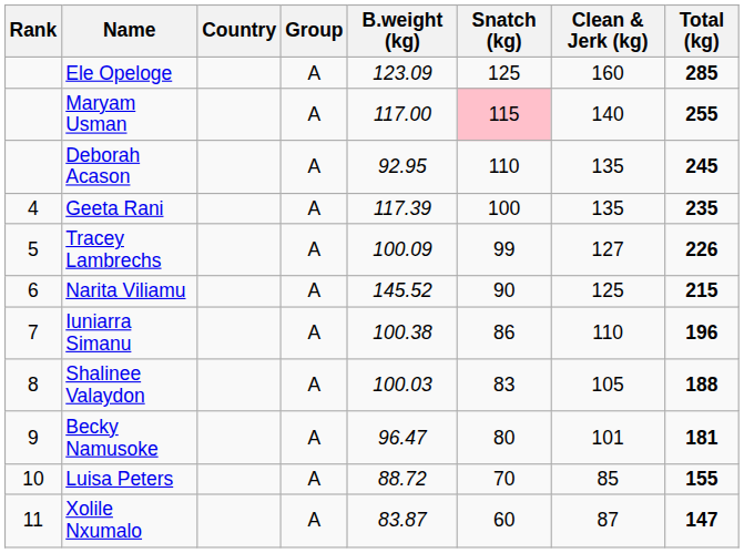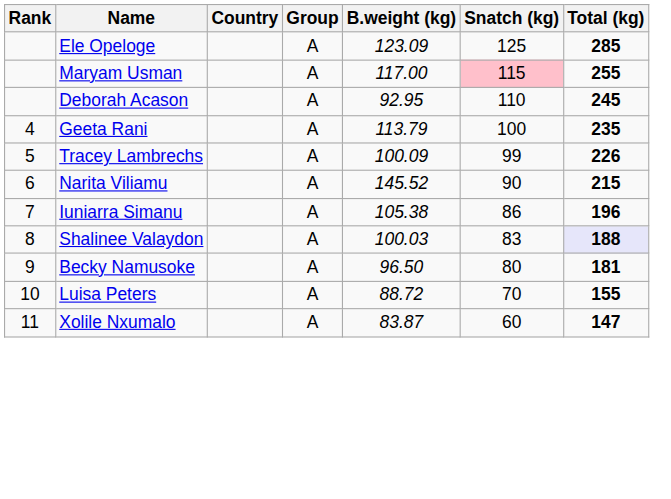 <table class="wikitable sortable" style="text-align:center;">
 <tr>
 <th>Rank</th>
 <th>Name</th>
 <th>Country</th>
 <th>Group</th>
 <th>B.weight (kg)</th>
 <th>Snatch (kg)</th>
-<th>Clean & Jerk (kg)</th>
 <th>Total (kg)</th>
 </tr>
 <tr>
 <td></td>
 <td align=left><a href='#'>Ele Opeloge</a></td>
 <td align=left></td>
 <td>A</td>
 <td><em>123.09</em></td>
 <td>125</td>
-<td>160</td>
 <td><strong>285</strong></td>
 </tr>
 <tr>
 <td></td>
 <td align=left><a href='#'>Maryam Usman</a></td>
 <td align=left></td>
 <td>A</td>
 <td><em>117.00</em></td>
 <td style="background: pink;">115</td>
-<td>140</td>
 <td><strong>255</strong></td>
 </tr>
 <tr>
 <td></td>
 <td align=left><a href='#'>Deborah Acason</a></td>
 <td align=left></td>
 <td>A</td>
 <td><em>92.95</em></td>
 <td>110</td>
-<td>135</td>
 <td><strong>245</strong></td>
 </tr>
 <tr>
 <td>4</td>
 <td align=left><a href='#'>Geeta Rani</a></td>
 <td align=left></td>
 <td>A</td>
-<td><em>117.39</em></td>
+<td><em>113.79</em></td>
 <td>100</td>
-<td>135</td>
 <td><strong>235</strong></td>
 </tr>
 <tr>
 <td>5</td>
 <td align=left><a href='#'>Tracey Lambrechs</a></td>
 <td align=left></td>
 <td>A</td>
 <td><em>100.09</em></td>
 <td>99</td>
-<td>127</td>
 <td><strong>226</strong></td>
 </tr>
 <tr>
 <td>6</td>
 <td align=left><a href='#'>Narita Viliamu</a></td>
 <td align=left></td>
 <td>A</td>
 <td><em>145.52</em></td>
 <td>90</td>
-<td>125</td>
 <td><strong>215</strong></td>
 </tr>
 <tr>
 <td>7</td>
 <td align=left><a href='#'>Iuniarra Simanu</a></td>
 <td align=left></td>
 <td>A</td>
-<td><em>100.38</em></td>
+<td><em>105.38</em></td>
 <td>86</td>
-<td>110</td>
 <td><strong>196</strong></td>
 </tr>
 <tr>
 <td>8</td>
 <td align=left><a href='#'>Shalinee Valaydon</a></td>
 <td align=left></td>
 <td>A</td>
 <td><em>100.03</em></td>
 <td>83</td>
-<td>105</td>
-<td><strong>188</strong></td>
+<td style="background: lavender;"><strong>188</strong></td>
 </tr>
 <tr>
 <td>9</td>
 <td align=left><a href='#'>Becky Namusoke</a></td>
 <td align=left></td>
 <td>A</td>
-<td><em>96.47</em></td>
+<td><em>96.50</em></td>
 <td>80</td>
-<td>101</td>
 <td><strong>181</strong></td>
 </tr>
 <tr>
 <td>10</td>
 <td align=left><a href='#'>Luisa Peters</a></td>
 <td align=left></td>
 <td>A</td>
 <td><em>88.72</em></td>
 <td>70</td>
-<td>85</td>
 <td><strong>155</strong></td>
 </tr>
 <tr>
 <td>11</td>
 <td align=left><a href='#'>Xolile Nxumalo</a></td>
 <td align=left></td>
 <td>A</td>
 <td><em>83.87</em></td>
 <td>60</td>
-<td>87</td>
 <td><strong>147</strong></td>
 </tr>
 </table>
